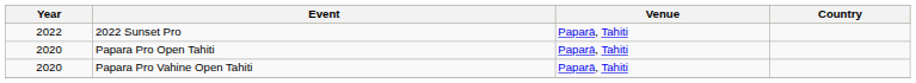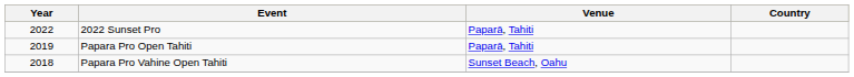 <table class="wikitable" style="width: 100%;">
 <tr bgcolor="#bdb76b">
 <th>Year</th>
 <th>Event</th>
 <th>Venue</th>
 <th>Country</th>
 </tr>
 <tr>
 <td style=text-align:center>2022</td>
 <td>2022 Sunset Pro</td>
 <td><a href='#'>Paparā</a>, <a href='#'>Tahiti</a></td>
 <td></td>
 </tr>
 <tr>
-<td style=text-align:center>2020</td>
+<td style=text-align:center>2019</td>
 <td>Papara Pro Open Tahiti</td>
 <td><a href='#'>Paparā</a>, <a href='#'>Tahiti</a></td>
 <td></td>
 </tr>
 <tr>
-<td style=text-align:center>2020</td>
+<td style=text-align:center>2018</td>
 <td>Papara Pro Vahine Open Tahiti</td>
-<td><a href='#'>Paparā</a>, <a href='#'>Tahiti</a></td>
+<td><a href='#'>Sunset Beach</a>, <a href='#'>Oahu</a></td>
 <td></td>
 </tr>
 <tr>
 </tr>
 </table>
